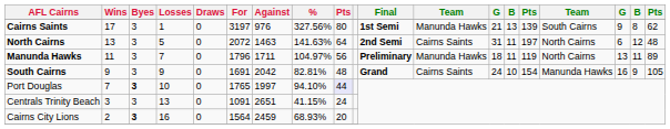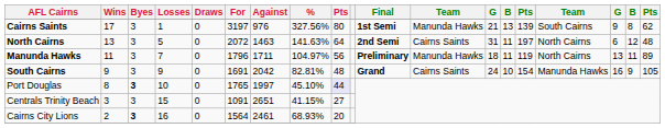 <table style="font-size: 85%; text-align: left;" class="wikitable">
 <tr>
 <th style="color:crimson">AFL Cairns</th>
 <th style="color:crimson">Wins</th>
 <th style="color:crimson">Byes</th>
 <th style="color:crimson">Losses</th>
 <th style="color:crimson">Draws</th>
 <th style="color:crimson">For</th>
 <th style="color:crimson">Against</th>
 <th style="color:crimson">%</th>
 <th style="color:crimson">Pts</th>
 <th></th>
 <th style="color:green">Final</th>
 <th style="color:green">Team</th>
 <th style="color:green">G</th>
 <th style="color:green">B</th>
 <th style="color:green">Pts</th>
 <th style="color:green">Team</th>
 <th style="color:green">G</th>
 <th style="color:green">B</th>
 <th style="color:green">Pts</th>
 </tr>
 <tr>
 </tr>
 <tr>
 </tr>
 <tr>
 <td><strong>	Cairns Saints	</strong></td>
 <td>17</td>
 <td>3</td>
 <td>1</td>
 <td>0</td>
 <td>3197</td>
 <td>976</td>
 <td>327.56%</td>
 <td>80</td>
 <td></td>
 <td><strong>1st Semi</strong></td>
 <td>Manunda Hawks</td>
 <td>21</td>
 <td>13</td>
 <td>139</td>
 <td>South Cairns</td>
 <td>9</td>
 <td>8</td>
 <td>62</td>
 </tr>
 <tr>
 <td><strong>	North Cairns	</strong></td>
 <td>13</td>
 <td>3</td>
 <td>5</td>
 <td>0</td>
 <td>2072</td>
 <td>1463</td>
 <td>141.63%</td>
 <td>64</td>
 <td></td>
 <td><strong>2nd Semi</strong></td>
 <td>Cairns Saints</td>
 <td>31</td>
 <td>11</td>
 <td>197</td>
 <td>North Cairns</td>
 <td>6</td>
 <td>12</td>
 <td>48</td>
 </tr>
 <tr>
 <td><strong>	Manunda Hawks	</strong></td>
 <td>11</td>
 <td>3</td>
 <td>7</td>
 <td>0</td>
 <td>1796</td>
 <td>1711</td>
 <td>104.97%</td>
 <td>56</td>
 <td></td>
 <td><strong>Preliminary</strong></td>
 <td>Manunda Hawks</td>
 <td>18</td>
 <td>11</td>
 <td>119</td>
 <td>North Cairns</td>
 <td>13</td>
 <td>11</td>
 <td>89</td>
 </tr>
 <tr>
 <td><strong>	South Cairns	</strong></td>
 <td>9</td>
 <td>3</td>
 <td>9</td>
 <td>0</td>
 <td>1691</td>
 <td>2042</td>
 <td>82.81%</td>
 <td>48</td>
 <td></td>
 <td><strong>Grand</strong></td>
 <td>Cairns Saints</td>
 <td>24</td>
 <td>10</td>
 <td>154</td>
 <td>Manunda Hawks</td>
 <td>16</td>
 <td>9</td>
 <td>105</td>
 </tr>
 <tr>
 <td>Port Douglas</td>
-<td>7</td>
+<td>8</td>
 <td><strong>3</strong></td>
 <td>10</td>
 <td>0</td>
 <td>1765</td>
 <td>1997</td>
-<td>94.10%</td>
+<td>45.10%</td>
 <td style="background: lavender;">44</td>
 <td></td>
 </tr>
 <tr>
 <td>Centrals Trinity Beach</td>
 <td>3</td>
 <td>3</td>
-<td>13</td>
+<td>15</td>
 <td>0</td>
 <td>1091</td>
 <td>2651</td>
 <td>41.15%</td>
-<td>24</td>
+<td>27</td>
 <td></td>
 </tr>
 <tr>
 <td>Cairns City Lions</td>
 <td>2</td>
 <td><strong>3</strong></td>
 <td>16</td>
 <td>0</td>
 <td>1564</td>
-<td>2459</td>
+<td>2461</td>
 <td>68.93%</td>
 <td>20</td>
 <td></td>
 </tr>
 <tr>
 </tr>
 </table>
